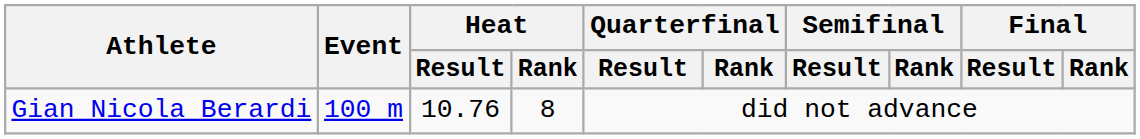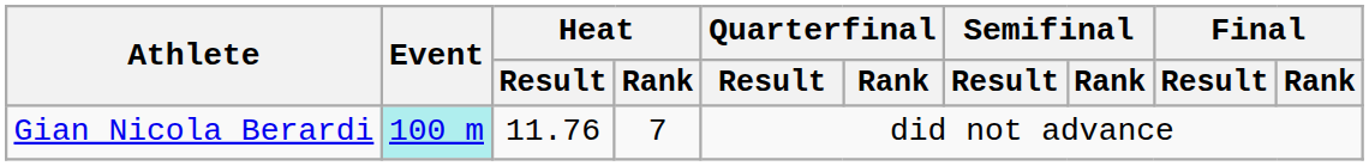 <table class="wikitable" style="font-size:90%">
 <tr>
 <th rowspan="2">Athlete</th>
 <th rowspan="2">Event</th>
 <th colspan="2">Heat</th>
 <th colspan="2">Quarterfinal</th>
 <th colspan="2">Semifinal</th>
 <th colspan="2">Final</th>
 </tr>
 <tr style="font-size:95%">
 <th>Result</th>
 <th>Rank</th>
 <th>Result</th>
 <th>Rank</th>
 <th>Result</th>
 <th>Rank</th>
 <th>Result</th>
 <th>Rank</th>
 </tr>
 <tr align=center>
 <td align=left><a href='#'>Gian Nicola Berardi</a></td>
-<td align=left><a href='#'>100 m</a></td>
-<td>10.76</td>
-<td>8</td>
+<td align=left style="background: paleturquoise;"><a href='#'>100 m</a></td>
+<td>11.76</td>
+<td>7</td>
 <td colspan=6>did not advance</td>
 </tr>
 </table>
